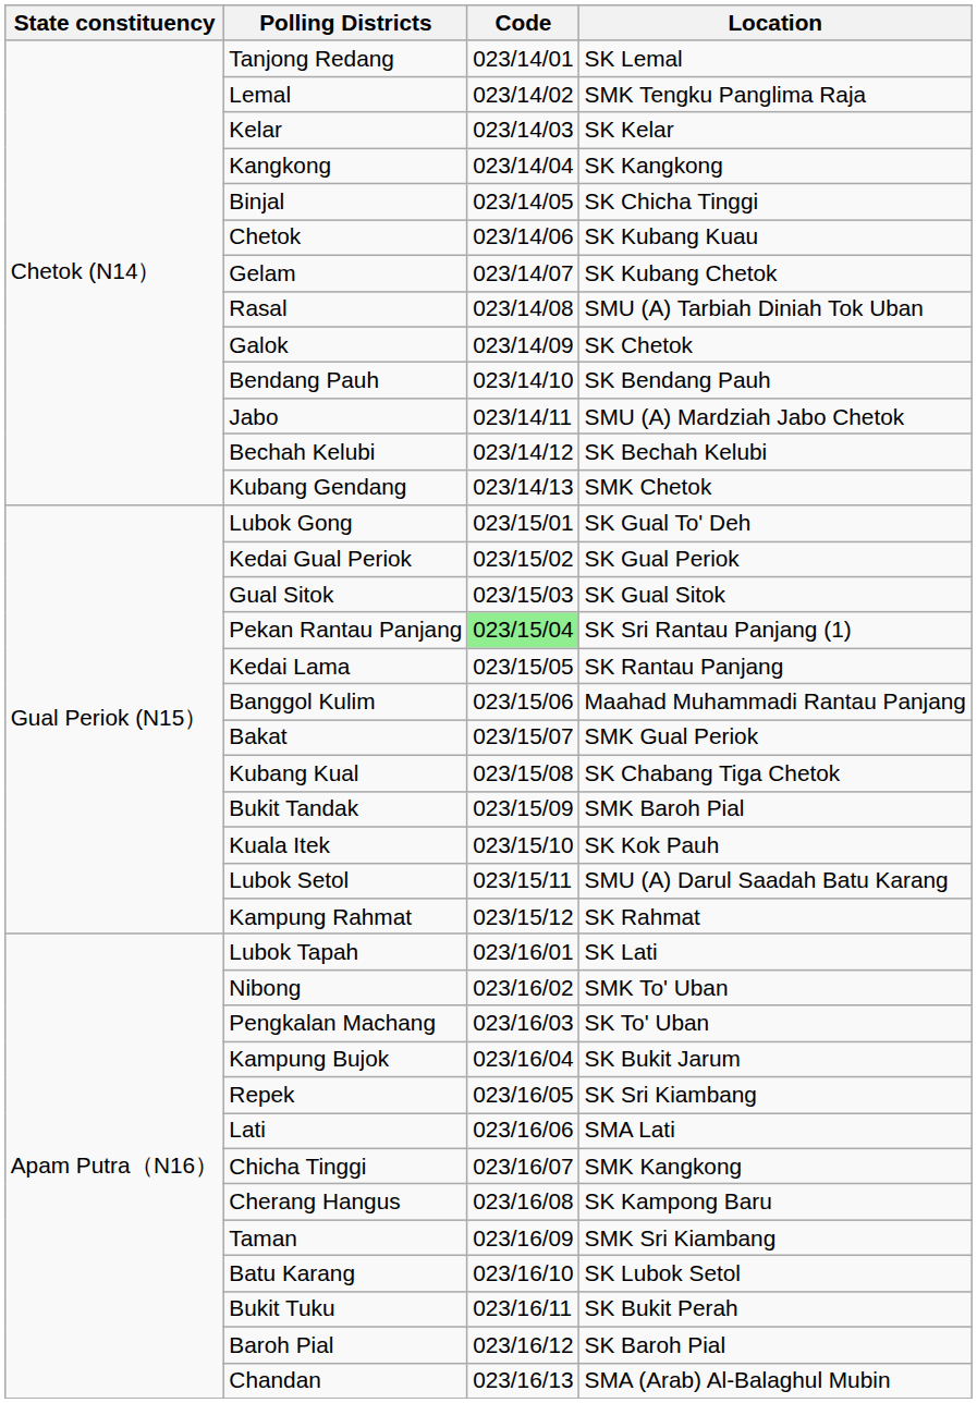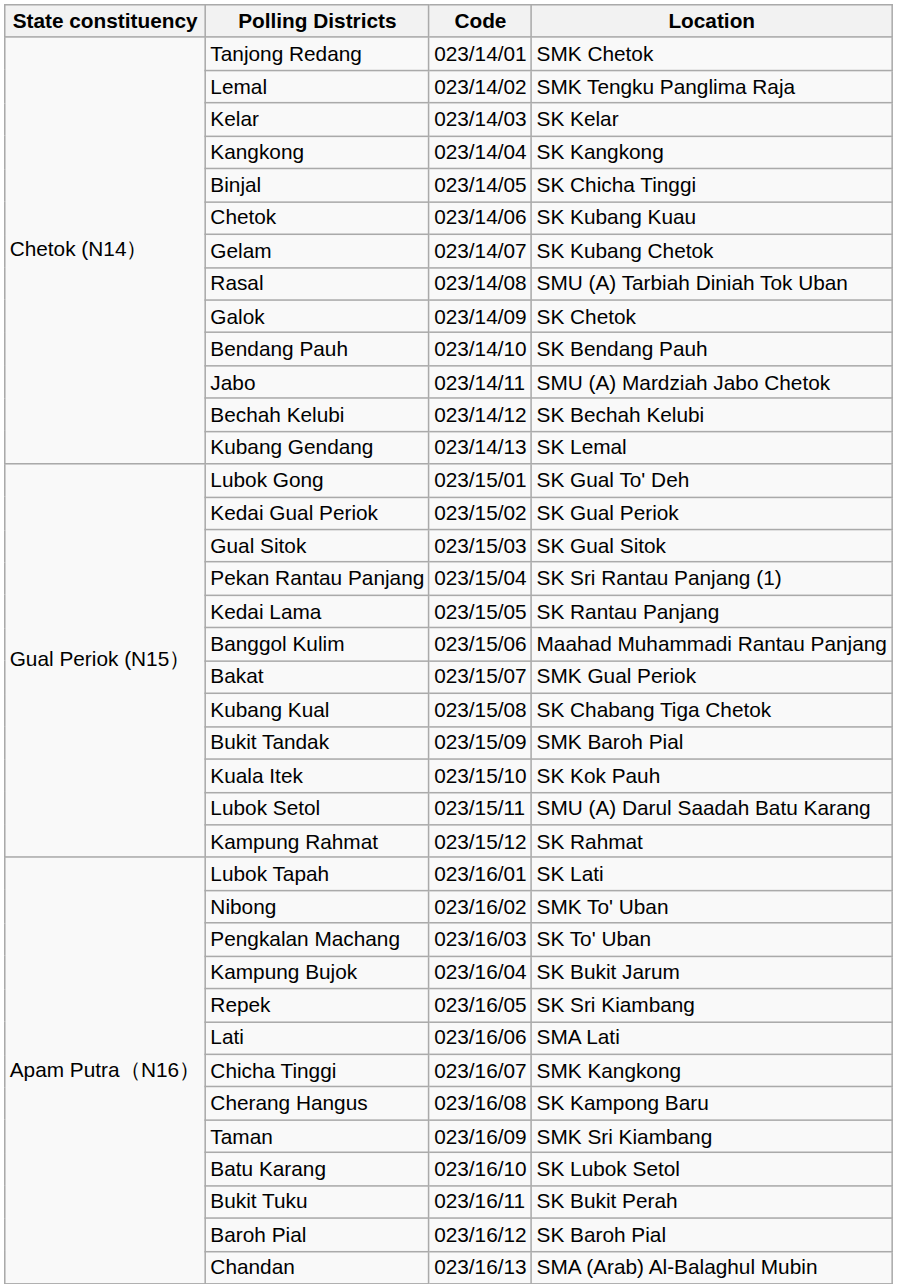 <table class="wikitable sortable mw-collapsible" style="white-space:nowrap;font-size:85%">
 <tr>
 <th>State constituency</th>
 <th>Polling Districts</th>
 <th>Code</th>
 <th>Location</th>
 </tr>
 <tr>
 <td rowspan="13">Chetok (N14）</td>
 <td>Tanjong Redang</td>
 <td>023/14/01</td>
-<td>SK Lemal</td>
+<td>SMK Chetok</td>
 </tr>
 <tr>
 <td>Lemal</td>
 <td>023/14/02</td>
 <td>SMK Tengku Panglima Raja</td>
 </tr>
 <tr>
 <td>Kelar</td>
 <td>023/14/03</td>
 <td>SK Kelar</td>
 </tr>
 <tr>
 <td>Kangkong</td>
 <td>023/14/04</td>
 <td>SK Kangkong</td>
 </tr>
 <tr>
 <td>Binjal</td>
 <td>023/14/05</td>
 <td>SK Chicha Tinggi</td>
 </tr>
 <tr>
 <td>Chetok</td>
 <td>023/14/06</td>
 <td>SK Kubang Kuau</td>
 </tr>
 <tr>
 <td>Gelam</td>
 <td>023/14/07</td>
 <td>SK Kubang Chetok</td>
 </tr>
 <tr>
 <td>Rasal</td>
 <td>023/14/08</td>
 <td>SMU (A) Tarbiah Diniah Tok Uban</td>
 </tr>
 <tr>
 <td>Galok</td>
 <td>023/14/09</td>
 <td>SK Chetok</td>
 </tr>
 <tr>
 <td>Bendang Pauh</td>
 <td>023/14/10</td>
 <td>SK Bendang Pauh</td>
 </tr>
 <tr>
 <td>Jabo</td>
 <td>023/14/11</td>
 <td>SMU (A) Mardziah Jabo Chetok</td>
 </tr>
 <tr>
 <td>Bechah Kelubi</td>
 <td>023/14/12</td>
 <td>SK Bechah Kelubi</td>
 </tr>
 <tr>
 <td>Kubang Gendang</td>
 <td>023/14/13</td>
-<td>SMK Chetok</td>
+<td>SK Lemal</td>
 </tr>
 <tr>
 <td rowspan="12">Gual Periok (N15）</td>
 <td>Lubok Gong</td>
 <td>023/15/01</td>
 <td>SK Gual To' Deh</td>
 </tr>
 <tr>
 <td>Kedai Gual Periok</td>
 <td>023/15/02</td>
 <td>SK Gual Periok</td>
 </tr>
 <tr>
 <td>Gual Sitok</td>
 <td>023/15/03</td>
 <td>SK Gual Sitok</td>
 </tr>
 <tr>
 <td>Pekan Rantau Panjang</td>
-<td style="background: lightgreen;">023/15/04</td>
+<td>023/15/04</td>
 <td>SK Sri Rantau Panjang (1)</td>
 </tr>
 <tr>
 <td>Kedai Lama</td>
 <td>023/15/05</td>
 <td>SK Rantau Panjang</td>
 </tr>
 <tr>
 <td>Banggol Kulim</td>
 <td>023/15/06</td>
 <td>Maahad Muhammadi Rantau Panjang</td>
 </tr>
 <tr>
 <td>Bakat</td>
 <td>023/15/07</td>
 <td>SMK Gual Periok</td>
 </tr>
 <tr>
 <td>Kubang Kual</td>
 <td>023/15/08</td>
 <td>SK Chabang Tiga Chetok</td>
 </tr>
 <tr>
 <td>Bukit Tandak</td>
 <td>023/15/09</td>
 <td>SMK Baroh Pial</td>
 </tr>
 <tr>
 <td>Kuala Itek</td>
 <td>023/15/10</td>
 <td>SK Kok Pauh</td>
 </tr>
 <tr>
 <td>Lubok Setol</td>
 <td>023/15/11</td>
 <td>SMU (A) Darul Saadah Batu Karang</td>
 </tr>
 <tr>
 <td>Kampung Rahmat</td>
 <td>023/15/12</td>
 <td>SK Rahmat</td>
 </tr>
 <tr>
 <td rowspan="13">Apam Putra（N16）</td>
 <td>Lubok Tapah</td>
 <td>023/16/01</td>
 <td>SK Lati</td>
 </tr>
 <tr>
 <td>Nibong</td>
 <td>023/16/02</td>
 <td>SMK To' Uban</td>
 </tr>
 <tr>
 <td>Pengkalan Machang</td>
 <td>023/16/03</td>
 <td>SK To' Uban</td>
 </tr>
 <tr>
 <td>Kampung Bujok</td>
 <td>023/16/04</td>
 <td>SK Bukit Jarum</td>
 </tr>
 <tr>
 <td>Repek</td>
 <td>023/16/05</td>
 <td>SK Sri Kiambang</td>
 </tr>
 <tr>
 <td>Lati</td>
 <td>023/16/06</td>
 <td>SMA Lati</td>
 </tr>
 <tr>
 <td>Chicha Tinggi</td>
 <td>023/16/07</td>
 <td>SMK Kangkong</td>
 </tr>
 <tr>
 <td>Cherang Hangus</td>
 <td>023/16/08</td>
 <td>SK Kampong Baru</td>
 </tr>
 <tr>
 <td>Taman</td>
 <td>023/16/09</td>
 <td>SMK Sri Kiambang</td>
 </tr>
 <tr>
 <td>Batu Karang</td>
 <td>023/16/10</td>
 <td>SK Lubok Setol</td>
 </tr>
 <tr>
 <td>Bukit Tuku</td>
 <td>023/16/11</td>
 <td>SK Bukit Perah</td>
 </tr>
 <tr>
 <td>Baroh Pial</td>
 <td>023/16/12</td>
 <td>SK Baroh Pial</td>
 </tr>
 <tr>
 <td>Chandan</td>
 <td>023/16/13</td>
 <td>SMA (Arab) Al-Balaghul Mubin</td>
 </tr>
 </table>
